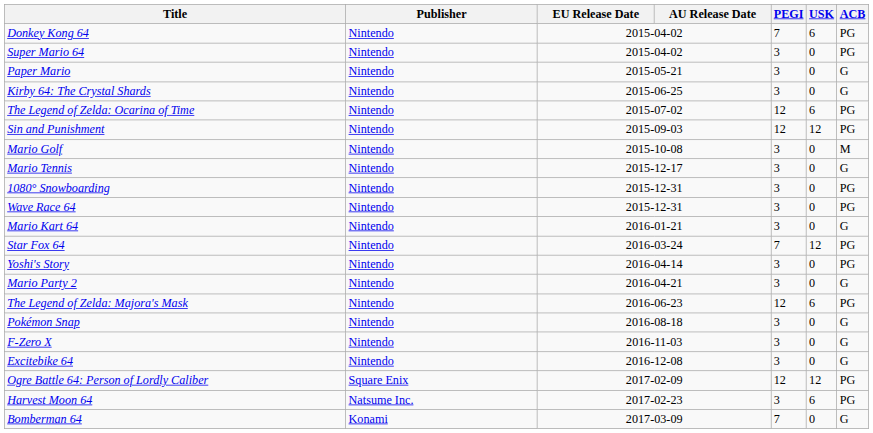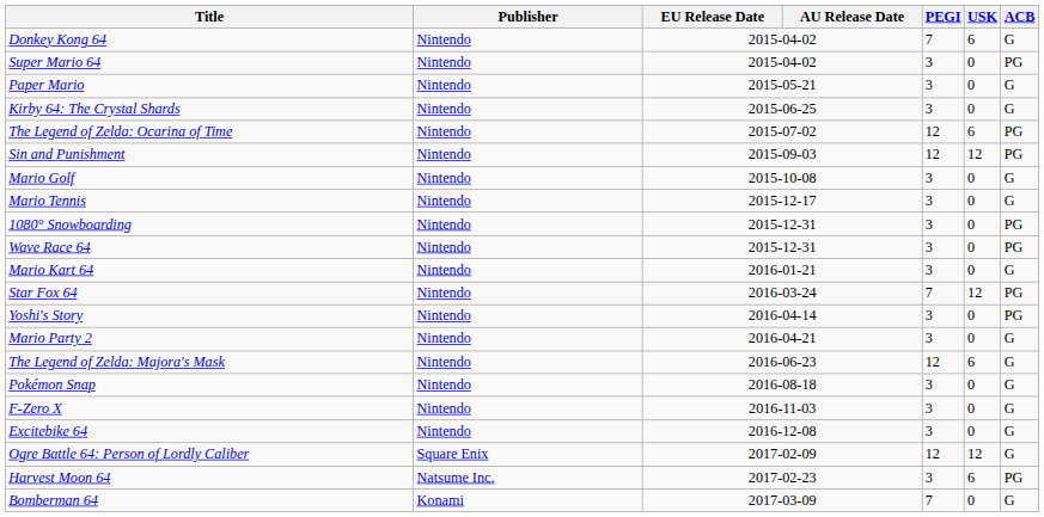 <table class="wikitable sortable" style="width:90%">
 <tr>
 <th width="45%">Title</th>
 <th width="25%">Publisher</th>
 <th width="15%">EU Release Date</th>
 <th width="15%">AU Release Date</th>
 <th width="5%"><a href='#'>PEGI</a></th>
 <th width="5%"><a href='#'>USK</a></th>
 <th width="5%"><a href='#'>ACB</a></th>
 </tr>
 <tr>
 <td><em><a href='#'>Donkey Kong 64</a></em></td>
 <td><a href='#'>Nintendo</a></td>
 <td colspan="2" align="center">2015-04-02</td>
 <td>7</td>
 <td>6</td>
-<td>PG</td>
+<td>G</td>
 </tr>
 <tr>
 <td><em><a href='#'>Super Mario 64</a></em></td>
 <td><a href='#'>Nintendo</a></td>
 <td colspan="2" align="center">2015-04-02</td>
 <td>3</td>
 <td>0</td>
 <td>PG</td>
 </tr>
 <tr>
 <td><em><a href='#'>Paper Mario</a></em></td>
 <td><a href='#'>Nintendo</a></td>
 <td colspan="2" align="center">2015-05-21</td>
 <td>3</td>
 <td>0</td>
 <td>G</td>
 </tr>
 <tr>
 <td><em><a href='#'>Kirby 64: The Crystal Shards</a></em></td>
 <td><a href='#'>Nintendo</a></td>
 <td colspan="2" align="center">2015-06-25</td>
 <td>3</td>
 <td>0</td>
 <td>G</td>
 </tr>
 <tr>
 <td><em><a href='#'>The Legend of Zelda: Ocarina of Time</a></em></td>
 <td><a href='#'>Nintendo</a></td>
 <td colspan="2" align="center ">2015-07-02</td>
 <td>12</td>
 <td>6</td>
 <td>PG</td>
 </tr>
 <tr>
 <td><em><a href='#'>Sin and Punishment</a></em></td>
 <td><a href='#'>Nintendo</a></td>
 <td colspan="2" align="center">2015-09-03</td>
 <td>12</td>
 <td>12</td>
 <td>PG</td>
 </tr>
 <tr>
 <td><em><a href='#'>Mario Golf</a></em></td>
 <td><a href='#'>Nintendo</a></td>
 <td colspan="2" align="center">2015-10-08</td>
 <td>3</td>
 <td>0</td>
-<td>M</td>
+<td>G</td>
 </tr>
 <tr>
 <td><em><a href='#'>Mario Tennis</a></em></td>
 <td><a href='#'>Nintendo</a></td>
 <td colspan="2" align="center">2015-12-17</td>
 <td>3</td>
 <td>0</td>
 <td>G</td>
 </tr>
 <tr>
 <td><em><a href='#'>1080° Snowboarding</a></em></td>
 <td><a href='#'>Nintendo</a></td>
 <td colspan="2" align="center">2015-12-31</td>
 <td>3</td>
 <td>0</td>
 <td>PG</td>
 </tr>
 <tr>
 <td><em><a href='#'>Wave Race 64</a></em></td>
 <td><a href='#'>Nintendo</a></td>
 <td colspan="2" align="center">2015-12-31</td>
 <td>3</td>
 <td>0</td>
 <td>PG</td>
 </tr>
 <tr>
 <td><em><a href='#'>Mario Kart 64</a></em></td>
 <td><a href='#'>Nintendo</a></td>
 <td colspan="2" align="center">2016-01-21</td>
 <td>3</td>
 <td>0</td>
 <td>G</td>
 </tr>
 <tr>
 <td><em><a href='#'>Star Fox 64</a></em></td>
 <td><a href='#'>Nintendo</a></td>
 <td colspan="2" align="center">2016-03-24</td>
 <td>7</td>
 <td>12</td>
 <td>PG</td>
 </tr>
 <tr>
 <td><em><a href='#'>Yoshi's Story</a></em></td>
 <td><a href='#'>Nintendo</a></td>
 <td colspan="2" align="center">2016-04-14</td>
 <td>3</td>
 <td>0</td>
 <td>PG</td>
 </tr>
 <tr>
 <td><em><a href='#'>Mario Party 2</a></em></td>
 <td><a href='#'>Nintendo</a></td>
 <td colspan="2" align="center">2016-04-21</td>
 <td>3</td>
 <td>0</td>
 <td>G</td>
 </tr>
 <tr>
 <td><em><a href='#'>The Legend of Zelda: Majora's Mask</a></em></td>
 <td><a href='#'>Nintendo</a></td>
 <td colspan="2" align="center ">2016-06-23</td>
 <td>12</td>
 <td>6</td>
-<td>PG</td>
+<td>G</td>
 </tr>
 <tr>
 <td><em><a href='#'>Pokémon Snap</a></em></td>
 <td><a href='#'>Nintendo</a></td>
 <td colspan="2" align="center">2016-08-18</td>
 <td>3</td>
 <td>0</td>
 <td>G</td>
 </tr>
 <tr>
 <td><em><a href='#'>F-Zero X</a></em></td>
 <td><a href='#'>Nintendo</a></td>
 <td colspan="2" align="center">2016-11-03</td>
 <td>3</td>
 <td>0</td>
 <td>G</td>
 </tr>
 <tr>
 <td><em><a href='#'>Excitebike 64</a></em></td>
 <td><a href='#'>Nintendo</a></td>
 <td colspan="2" align="center">2016-12-08</td>
 <td>3</td>
 <td>0</td>
 <td>G</td>
 </tr>
 <tr>
 <td><em><a href='#'>Ogre Battle 64: Person of Lordly Caliber</a></em></td>
 <td><a href='#'>Square Enix</a></td>
 <td colspan="2" align="center">2017-02-09</td>
 <td>12</td>
 <td>12</td>
-<td>PG</td>
+<td>G</td>
 </tr>
 <tr>
 <td><em><a href='#'>Harvest Moon 64</a></em></td>
 <td><a href='#'>Natsume Inc.</a></td>
 <td colspan="2" align="center">2017-02-23</td>
 <td>3</td>
 <td>6</td>
 <td>PG</td>
 </tr>
 <tr>
 <td><em><a href='#'>Bomberman 64</a></em></td>
 <td><a href='#'>Konami</a></td>
 <td colspan="2" align="center">2017-03-09</td>
 <td>7</td>
 <td>0</td>
 <td>G</td>
 </tr>
 </table>
